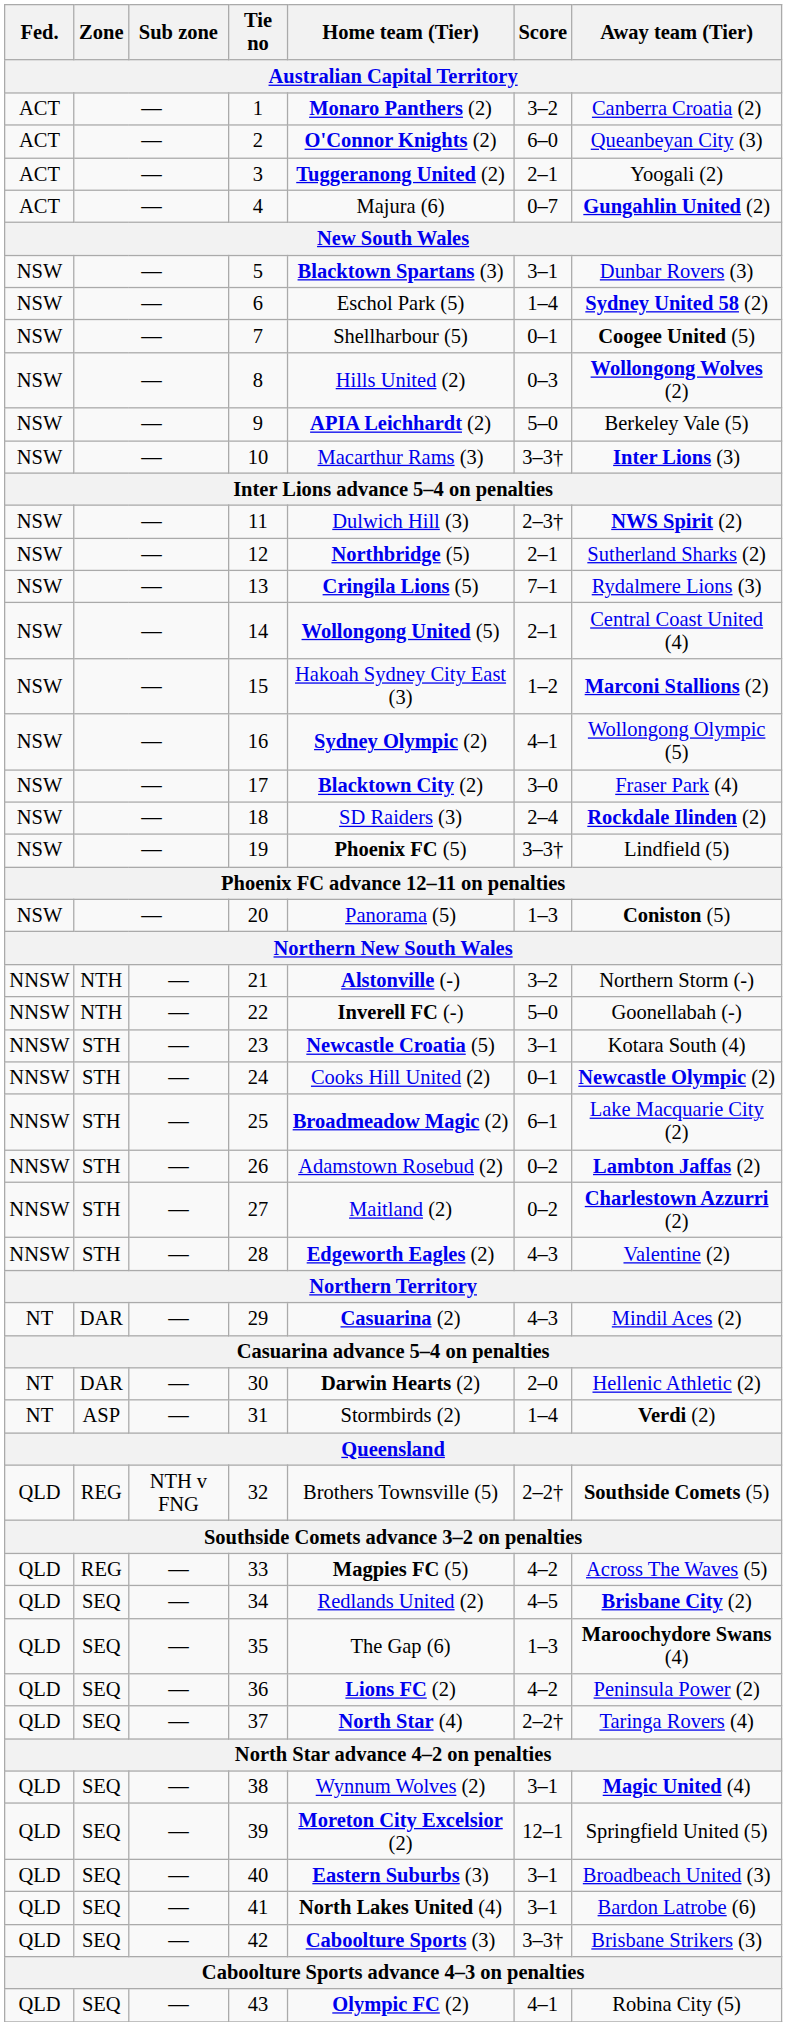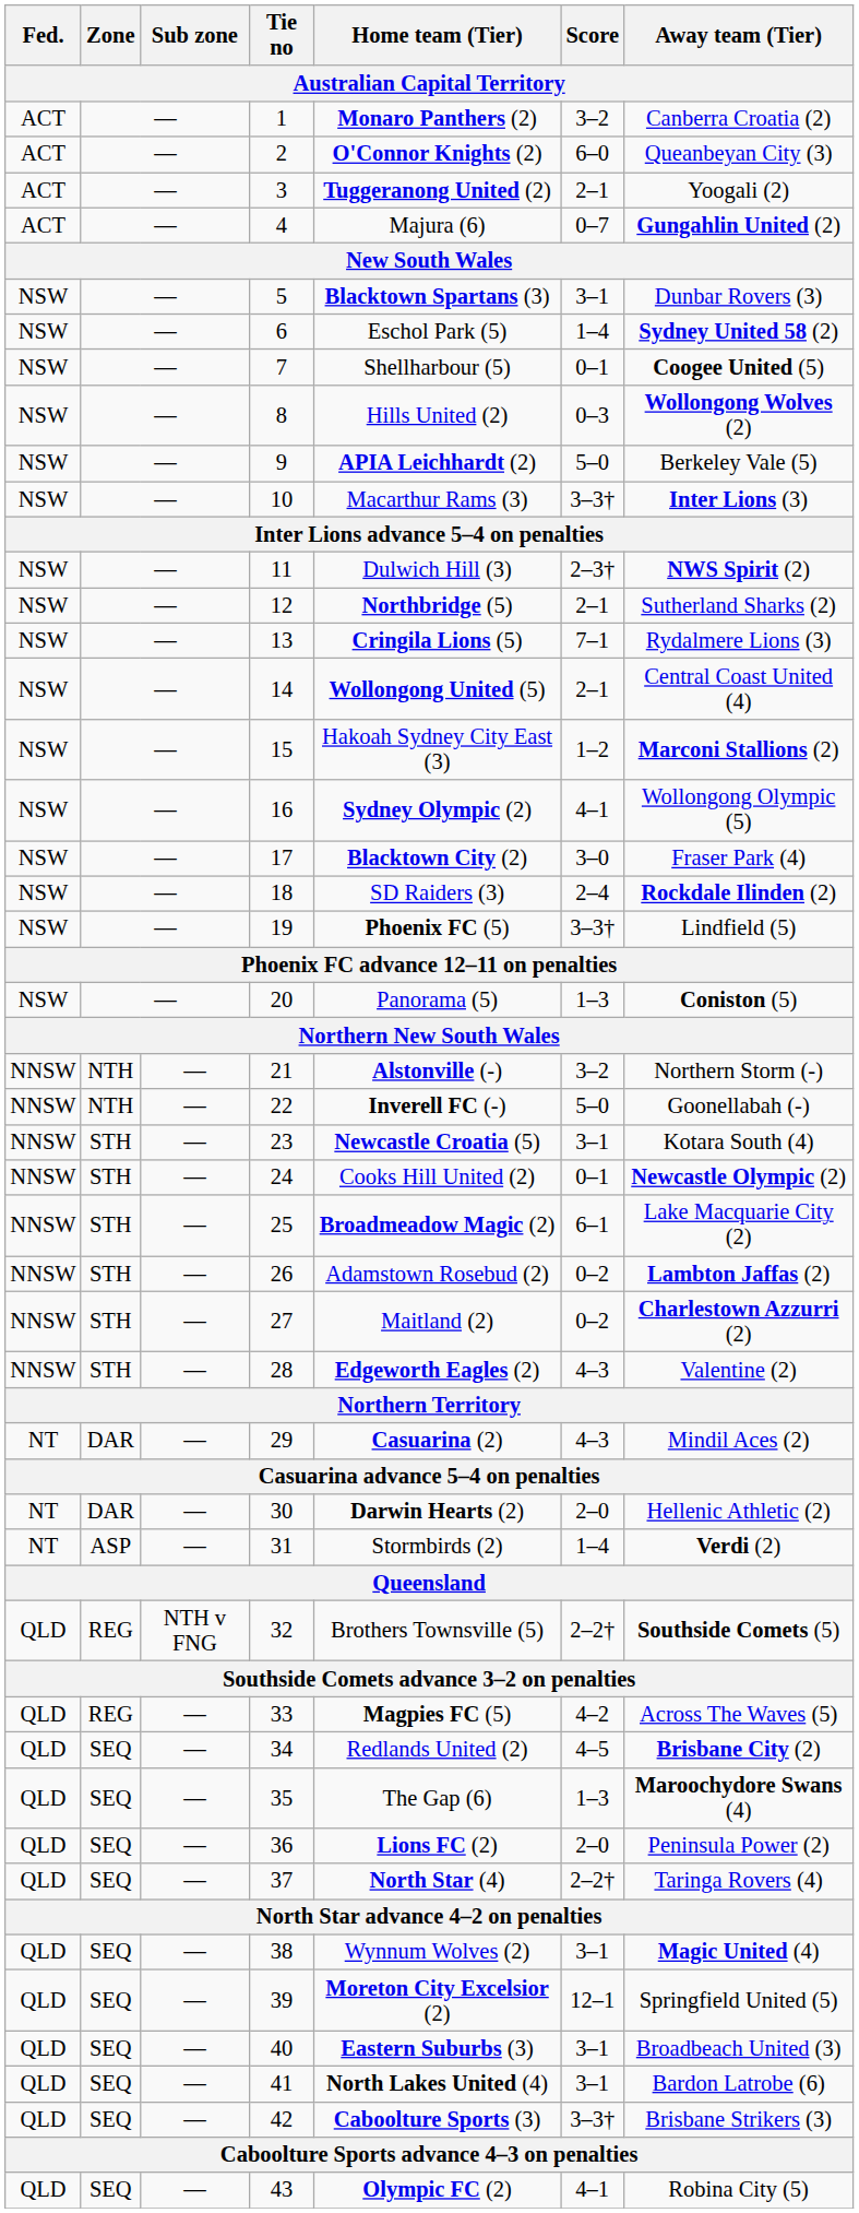 <table class="wikitable" style="text-align:center">
 <tr>
 <th>Fed.</th>
 <th>Zone</th>
 <th>Sub zone</th>
 <th>Tie no</th>
 <th>Home team (Tier)</th>
 <th>Score</th>
 <th>Away team (Tier)</th>
 </tr>
 <tr>
 <th colspan=7><a href='#'>Australian Capital Territory</a></th>
 </tr>
 <tr>
 <td>ACT</td>
 <td colspan=2>—</td>
 <td>1</td>
 <td><strong><a href='#'>Monaro Panthers</a></strong> (2)</td>
 <td>3–2</td>
 <td><a href='#'>Canberra Croatia</a> (2)</td>
 </tr>
 <tr>
 <td>ACT</td>
 <td colspan=2>—</td>
 <td>2</td>
 <td><strong><a href='#'>O'Connor Knights</a></strong> (2)</td>
 <td>6–0</td>
 <td><a href='#'>Queanbeyan City</a> (3)</td>
 </tr>
 <tr>
 <td>ACT</td>
 <td colspan=2>—</td>
 <td>3</td>
 <td><strong><a href='#'>Tuggeranong United</a></strong> (2)</td>
 <td>2–1</td>
 <td>Yoogali (2)</td>
 </tr>
 <tr>
 <td>ACT</td>
 <td colspan=2>—</td>
 <td>4</td>
 <td>Majura (6)</td>
 <td>0–7</td>
 <td><strong><a href='#'>Gungahlin United</a></strong> (2)</td>
 </tr>
 <tr>
 <th colspan=7><a href='#'>New South Wales</a></th>
 </tr>
 <tr>
 <td>NSW</td>
 <td colspan=2>—</td>
 <td>5</td>
 <td><strong><a href='#'>Blacktown Spartans</a></strong> (3)</td>
 <td>3–1</td>
 <td><a href='#'>Dunbar Rovers</a> (3)</td>
 </tr>
 <tr>
 <td>NSW</td>
 <td colspan=2>—</td>
 <td>6</td>
 <td>Eschol Park (5)</td>
 <td>1–4</td>
 <td><strong><a href='#'>Sydney United 58</a></strong> (2)</td>
 </tr>
 <tr>
 <td>NSW</td>
 <td colspan=2>—</td>
 <td>7</td>
 <td>Shellharbour (5)</td>
 <td>0–1</td>
 <td><strong>Coogee United</strong> (5)</td>
 </tr>
 <tr>
 <td>NSW</td>
 <td colspan=2>—</td>
 <td>8</td>
 <td><a href='#'>Hills United</a> (2)</td>
 <td>0–3</td>
 <td><strong><a href='#'>Wollongong Wolves</a></strong> (2)</td>
 </tr>
 <tr>
 <td>NSW</td>
 <td colspan=2>—</td>
 <td>9</td>
 <td><strong><a href='#'>APIA Leichhardt</a></strong> (2)</td>
 <td>5–0</td>
 <td>Berkeley Vale (5)</td>
 </tr>
 <tr>
 <td>NSW</td>
 <td colspan=2>—</td>
 <td>10</td>
 <td><a href='#'>Macarthur Rams</a> (3)</td>
 <td>3–3†</td>
 <td><strong><a href='#'>Inter Lions</a></strong> (3)</td>
 </tr>
 <tr>
 <th colspan=7>Inter Lions advance 5–4 on penalties</th>
 </tr>
 <tr>
 <td>NSW</td>
 <td colspan=2>—</td>
 <td>11</td>
 <td><a href='#'>Dulwich Hill</a> (3)</td>
 <td>2–3†</td>
 <td><strong><a href='#'>NWS Spirit</a></strong> (2)</td>
 </tr>
 <tr>
 <td>NSW</td>
 <td colspan=2>—</td>
 <td>12</td>
 <td><strong><a href='#'>Northbridge</a></strong> (5)</td>
 <td>2–1</td>
 <td><a href='#'>Sutherland Sharks</a> (2)</td>
 </tr>
 <tr>
 <td>NSW</td>
 <td colspan=2>—</td>
 <td>13</td>
 <td><strong><a href='#'>Cringila Lions</a></strong> (5)</td>
 <td>7–1</td>
 <td><a href='#'>Rydalmere Lions</a> (3)</td>
 </tr>
 <tr>
 <td>NSW</td>
 <td colspan=2>—</td>
 <td>14</td>
 <td><strong><a href='#'>Wollongong United</a></strong> (5)</td>
 <td>2–1</td>
 <td><a href='#'>Central Coast United</a> (4)</td>
 </tr>
 <tr>
 <td>NSW</td>
 <td colspan=2>—</td>
 <td>15</td>
 <td><a href='#'>Hakoah Sydney City East</a> (3)</td>
 <td>1–2</td>
 <td><strong><a href='#'>Marconi Stallions</a></strong> (2)</td>
 </tr>
 <tr>
 <td>NSW</td>
 <td colspan=2>—</td>
 <td>16</td>
 <td><strong><a href='#'>Sydney Olympic</a></strong> (2)</td>
 <td>4–1</td>
 <td><a href='#'>Wollongong Olympic</a> (5)</td>
 </tr>
 <tr>
 <td>NSW</td>
 <td colspan=2>—</td>
 <td>17</td>
 <td><strong><a href='#'>Blacktown City</a></strong> (2)</td>
 <td>3–0</td>
 <td><a href='#'>Fraser Park</a> (4)</td>
 </tr>
 <tr>
 <td>NSW</td>
 <td colspan=2>—</td>
 <td>18</td>
 <td><a href='#'>SD Raiders</a> (3)</td>
 <td>2–4</td>
 <td><strong><a href='#'>Rockdale Ilinden</a></strong> (2)</td>
 </tr>
 <tr>
 <td>NSW</td>
 <td colspan=2>—</td>
 <td>19</td>
 <td><strong>Phoenix FC</strong> (5)</td>
 <td>3–3†</td>
 <td>Lindfield (5)</td>
 </tr>
 <tr>
 <th colspan=7><strong>Phoenix FC advance 12–11 on penalties</strong></th>
 </tr>
 <tr>
 <td>NSW</td>
 <td colspan=2>—</td>
 <td>20</td>
 <td><a href='#'>Panorama</a> (5)</td>
 <td>1–3</td>
 <td><strong>Coniston</strong> (5)</td>
 </tr>
 <tr>
 <th colspan=7><a href='#'>Northern New South Wales</a></th>
 </tr>
 <tr>
 <td>NNSW</td>
 <td>NTH</td>
 <td>—</td>
 <td>21</td>
 <td><strong><a href='#'>Alstonville</a></strong> (-)</td>
 <td>3–2</td>
 <td>Northern Storm (-)</td>
 </tr>
 <tr>
 <td>NNSW</td>
 <td>NTH</td>
 <td>—</td>
 <td>22</td>
 <td><strong>Inverell FC</strong> (-)</td>
 <td>5–0</td>
 <td>Goonellabah (-)</td>
 </tr>
 <tr>
 <td>NNSW</td>
 <td>STH</td>
 <td>—</td>
 <td>23</td>
 <td><strong><a href='#'>Newcastle Croatia</a></strong> (5)</td>
 <td>3–1</td>
 <td>Kotara South (4)</td>
 </tr>
 <tr>
 <td>NNSW</td>
 <td>STH</td>
 <td>—</td>
 <td>24</td>
 <td><a href='#'>Cooks Hill United</a> (2)</td>
 <td>0–1</td>
 <td><strong><a href='#'>Newcastle Olympic</a></strong> (2)</td>
 </tr>
 <tr>
 <td>NNSW</td>
 <td>STH</td>
 <td>—</td>
 <td>25</td>
 <td><strong><a href='#'>Broadmeadow Magic</a></strong> (2)</td>
 <td>6–1</td>
 <td><a href='#'>Lake Macquarie City</a> (2)</td>
 </tr>
 <tr>
 <td>NNSW</td>
 <td>STH</td>
 <td>—</td>
 <td>26</td>
 <td><a href='#'>Adamstown Rosebud</a> (2)</td>
 <td>0–2</td>
 <td><strong><a href='#'>Lambton Jaffas</a></strong> (2)</td>
 </tr>
 <tr>
 <td>NNSW</td>
 <td>STH</td>
 <td>—</td>
 <td>27</td>
 <td><a href='#'>Maitland</a> (2)</td>
 <td>0–2</td>
 <td><strong><a href='#'>Charlestown Azzurri</a></strong> (2)</td>
 </tr>
 <tr>
 <td>NNSW</td>
 <td>STH</td>
 <td>—</td>
 <td>28</td>
 <td><strong><a href='#'>Edgeworth Eagles</a></strong> (2)</td>
 <td>4–3</td>
 <td><a href='#'>Valentine</a> (2)</td>
 </tr>
 <tr>
 <th colspan=7><a href='#'>Northern Territory</a></th>
 </tr>
 <tr>
 <td>NT</td>
 <td>DAR</td>
 <td>—</td>
 <td>29</td>
 <td><strong><a href='#'>Casuarina</a> </strong> (2)</td>
 <td>4–3</td>
 <td><a href='#'>Mindil Aces</a> (2)</td>
 </tr>
 <tr>
 <th colspan=7>Casuarina advance 5–4 on penalties</th>
 </tr>
 <tr>
 <td>NT</td>
 <td>DAR</td>
 <td>—</td>
 <td>30</td>
 <td><strong>Darwin Hearts</strong> (2)</td>
 <td>2–0</td>
 <td><a href='#'>Hellenic Athletic</a> (2)</td>
 </tr>
 <tr>
 <td>NT</td>
 <td>ASP</td>
 <td>—</td>
 <td>31</td>
 <td>Stormbirds (2)</td>
 <td>1–4</td>
 <td><strong>Verdi</strong> (2)</td>
 </tr>
 <tr>
 <th colspan=7><a href='#'>Queensland</a></th>
 </tr>
 <tr>
 <td>QLD</td>
 <td>REG</td>
 <td>NTH v FNG</td>
 <td>32</td>
 <td>Brothers Townsville (5)</td>
 <td>2–2†</td>
 <td><strong>Southside Comets</strong> (5)</td>
 </tr>
 <tr>
 <th colspan=7>Southside Comets advance 3–2 on penalties</th>
 </tr>
 <tr>
 <td>QLD</td>
 <td>REG</td>
 <td>—</td>
 <td>33</td>
 <td><strong>Magpies FC</strong> (5)</td>
 <td>4–2</td>
 <td><a href='#'>Across The Waves</a> (5)</td>
 </tr>
 <tr>
 <td>QLD</td>
 <td>SEQ</td>
 <td>—</td>
 <td>34</td>
 <td><a href='#'>Redlands United</a> (2)</td>
 <td>4–5</td>
 <td><strong><a href='#'>Brisbane City</a></strong> (2)</td>
 </tr>
 <tr>
 <td>QLD</td>
 <td>SEQ</td>
 <td>—</td>
 <td>35</td>
 <td>The Gap (6)</td>
 <td>1–3</td>
 <td><strong>Maroochydore Swans</strong> (4)</td>
 </tr>
 <tr>
 <td>QLD</td>
 <td>SEQ</td>
 <td>—</td>
 <td>36</td>
 <td><strong><a href='#'>Lions FC</a></strong> (2)</td>
-<td>4–2</td>
+<td>2–0</td>
 <td><a href='#'>Peninsula Power</a> (2)</td>
 </tr>
 <tr>
 <td>QLD</td>
 <td>SEQ</td>
 <td>—</td>
 <td>37</td>
 <td><strong><a href='#'>North Star</a></strong> (4)</td>
 <td>2–2†</td>
 <td><a href='#'>Taringa Rovers</a> (4)</td>
 </tr>
 <tr>
 <th colspan=7>North Star advance 4–2 on penalties</th>
 </tr>
 <tr>
 <td>QLD</td>
 <td>SEQ</td>
 <td>—</td>
 <td>38</td>
 <td><a href='#'>Wynnum Wolves</a> (2)</td>
 <td>3–1</td>
 <td><strong><a href='#'>Magic United</a></strong> (4)</td>
 </tr>
 <tr>
 <td>QLD</td>
 <td>SEQ</td>
 <td>—</td>
 <td>39</td>
 <td><strong><a href='#'>Moreton City Excelsior</a></strong> (2)</td>
 <td>12–1</td>
 <td>Springfield United (5)</td>
 </tr>
 <tr>
 <td>QLD</td>
 <td>SEQ</td>
 <td>—</td>
 <td>40</td>
 <td><strong><a href='#'>Eastern Suburbs</a></strong> (3)</td>
 <td>3–1</td>
 <td><a href='#'>Broadbeach United</a> (3)</td>
 </tr>
 <tr>
 <td>QLD</td>
 <td>SEQ</td>
 <td>—</td>
 <td>41</td>
 <td><strong>North Lakes United</strong> (4)</td>
 <td>3–1</td>
 <td><a href='#'>Bardon Latrobe</a> (6)</td>
 </tr>
 <tr>
 <td>QLD</td>
 <td>SEQ</td>
 <td>—</td>
 <td>42</td>
 <td><strong><a href='#'>Caboolture Sports</a></strong> (3)</td>
 <td>3–3†</td>
 <td><a href='#'>Brisbane Strikers</a> (3)</td>
 </tr>
 <tr>
 <th colspan=7>Caboolture Sports advance 4–3 on penalties</th>
 </tr>
 <tr>
 <td>QLD</td>
 <td>SEQ</td>
 <td>—</td>
 <td>43</td>
 <td><strong><a href='#'>Olympic FC</a></strong> (2)</td>
 <td>4–1</td>
 <td>Robina City (5)</td>
 </tr>
 </table>
